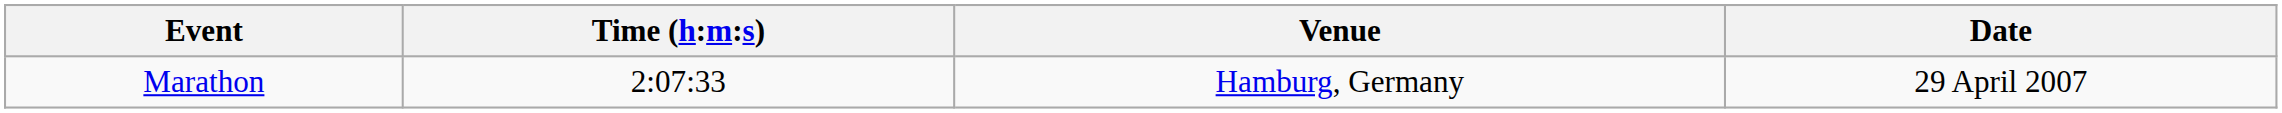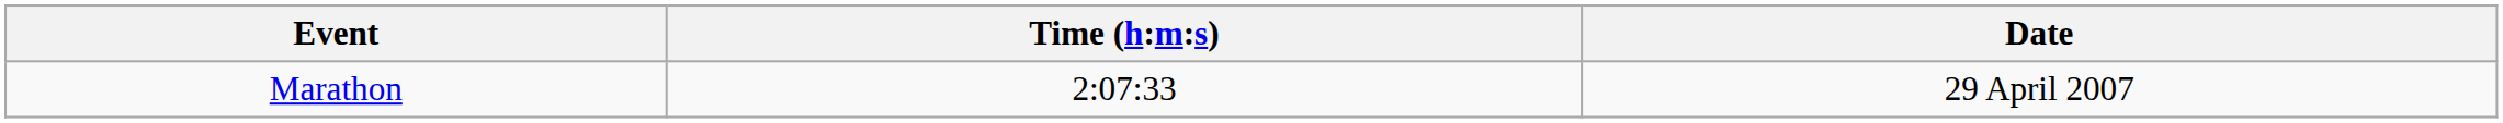 <table class="wikitable" style=" text-align:center; font-size:95%;" width="70%">
 <tr>
 <th>Event</th>
 <th>Time (<a href='#'>h</a>:<a href='#'>m</a>:<a href='#'>s</a>)</th>
-<th>Venue</th>
 <th>Date</th>
 </tr>
 <tr>
 <td><a href='#'>Marathon</a></td>
 <td align=center>2:07:33</td>
-<td><a href='#'>Hamburg</a>, Germany</td>
 <td>29 April 2007</td>
 </tr>
 </table>
